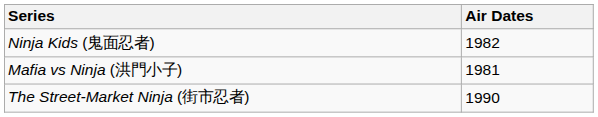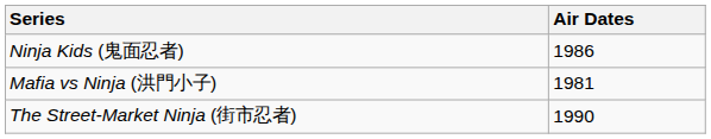 <table class="wikitable" border="1">
 <tr>
 <th width="620" style="text-align:left;">Series</th>
 <th width="160" style="text-align:left;">Air Dates</th>
 </tr>
 <tr>
 <td><em>Ninja Kids</em> (鬼面忍者)  </td>
-<td>1982</td>
+<td>1986</td>
 </tr>
 <tr>
 <td><em>Mafia vs Ninja</em> (洪門小子) </td>
 <td>1981</td>
 </tr>
 <tr>
 <td><em>The Street-Market Ninja</em> (街市忍者) </td>
 <td>1990</td>
 </tr>
 </table>
